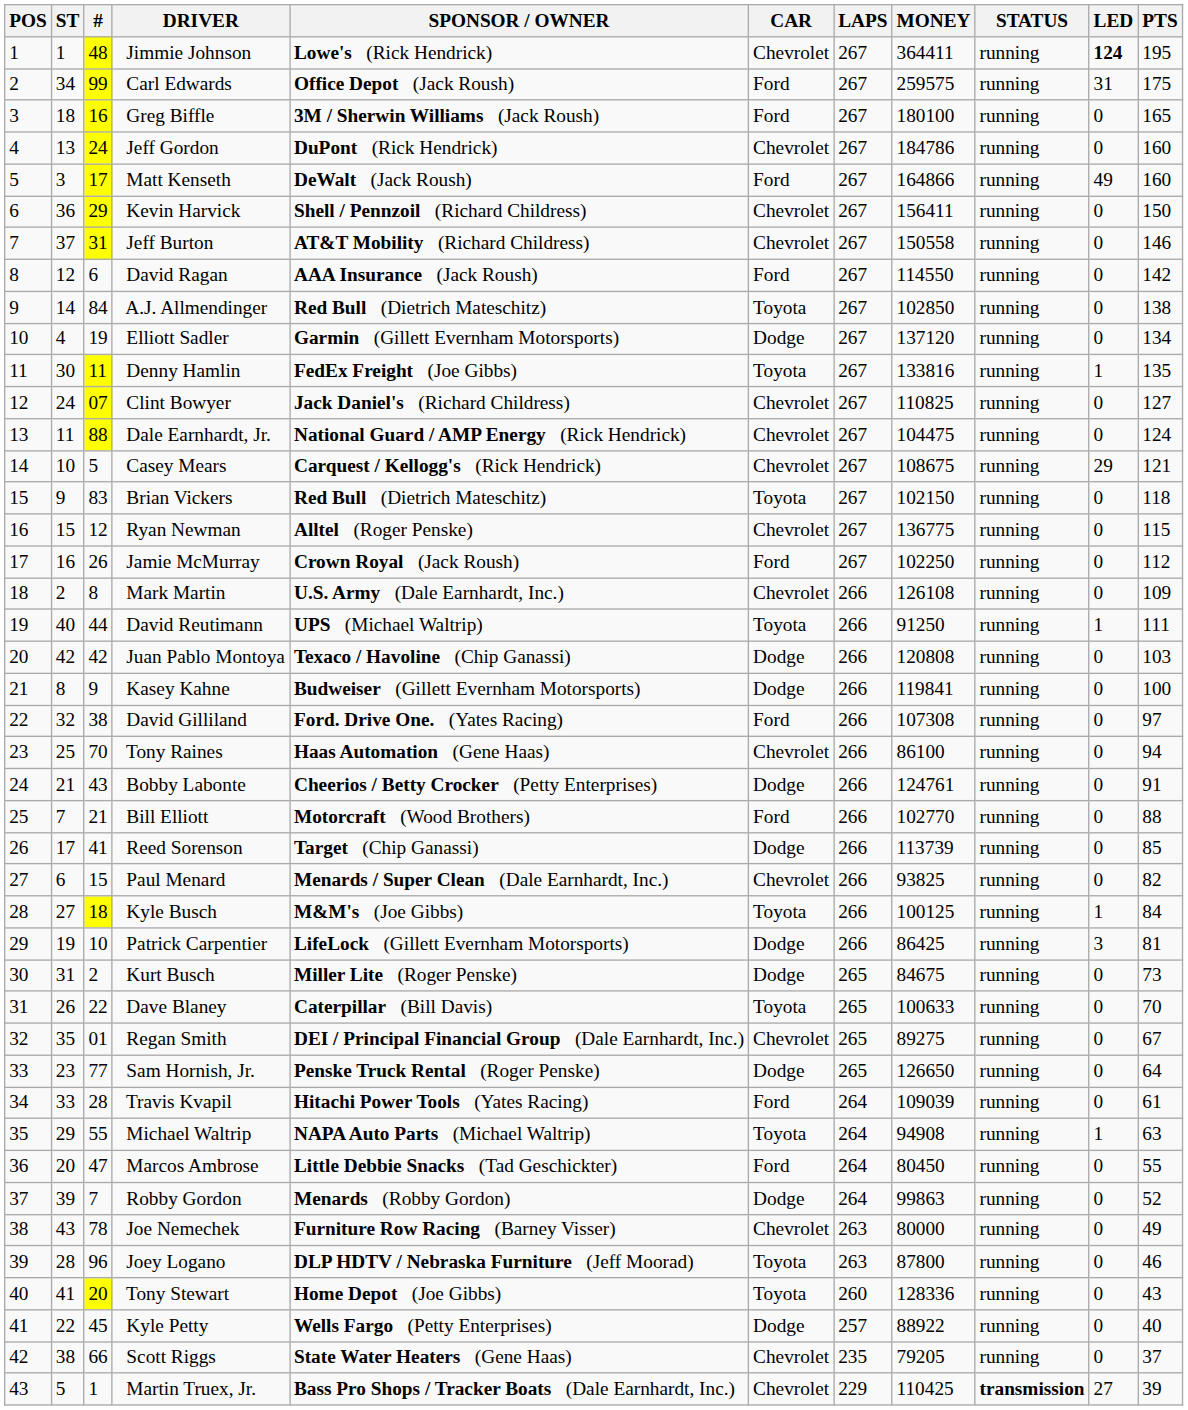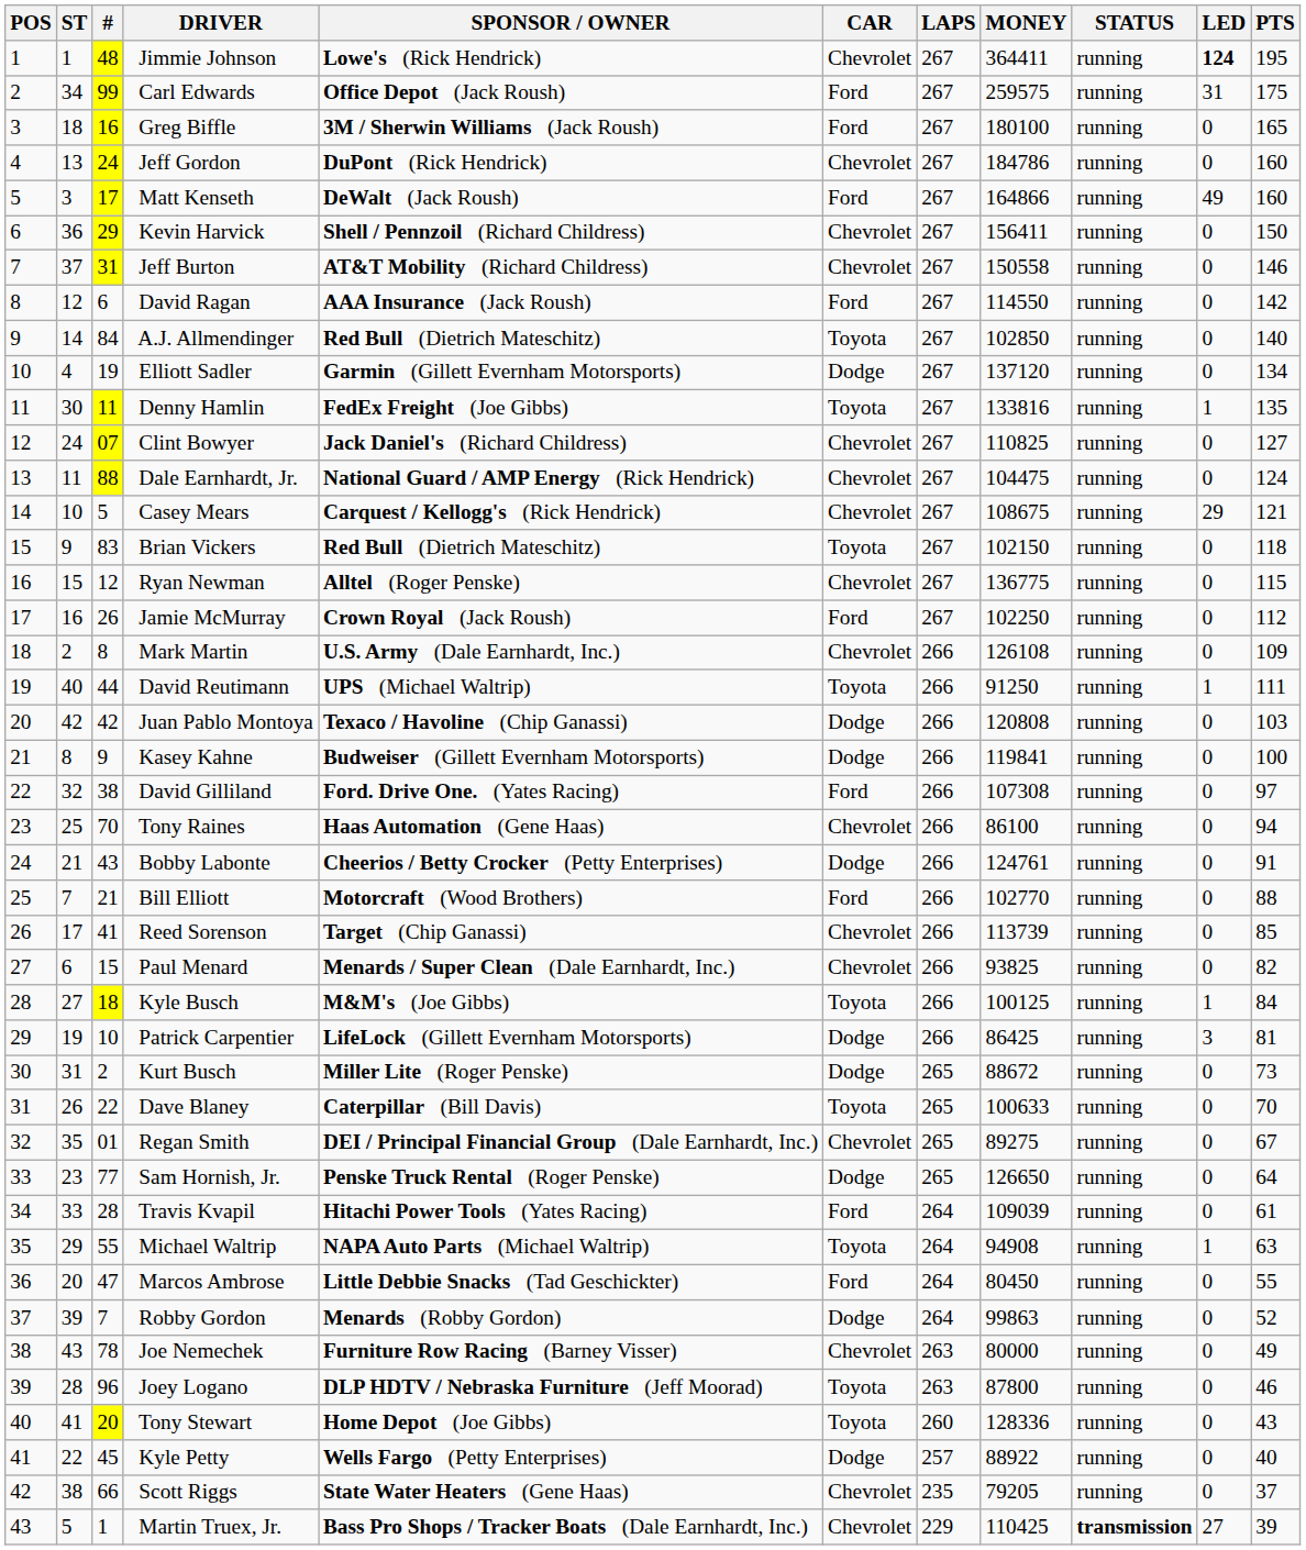 <table class="wikitable" style="font-size:90%;">
 <tr>
 <th>POS</th>
 <th>ST</th>
 <th>#</th>
 <th>DRIVER</th>
 <th>SPONSOR / OWNER</th>
 <th>CAR</th>
 <th>LAPS</th>
 <th>MONEY</th>
 <th>STATUS</th>
 <th>LED</th>
 <th>PTS</th>
 </tr>
 <tr>
 <td>1</td>
 <td>1</td>
 <td style="background:yellow;">48</td>
 <td>  Jimmie Johnson</td>
 <td><strong>Lowe's</strong>   (Rick Hendrick)</td>
 <td>Chevrolet</td>
 <td>267</td>
 <td>364411</td>
 <td>running</td>
 <td><strong>124</strong></td>
 <td>195</td>
 </tr>
 <tr>
 <td>2</td>
 <td>34</td>
 <td style="background:yellow;">99</td>
 <td>  Carl Edwards</td>
 <td><strong>Office Depot</strong>   (Jack Roush)</td>
 <td>Ford</td>
 <td>267</td>
 <td>259575</td>
 <td>running</td>
 <td>31</td>
 <td>175</td>
 </tr>
 <tr>
 <td>3</td>
 <td>18</td>
 <td style="background:yellow;">16</td>
 <td>  Greg Biffle</td>
 <td><strong>3M / Sherwin Williams</strong>   (Jack Roush)</td>
 <td>Ford</td>
 <td>267</td>
 <td>180100</td>
 <td>running</td>
 <td>0</td>
 <td>165</td>
 </tr>
 <tr>
 <td>4</td>
 <td>13</td>
 <td style="background:yellow;">24</td>
 <td>  Jeff Gordon</td>
 <td><strong>DuPont</strong>   (Rick Hendrick)</td>
 <td>Chevrolet</td>
 <td>267</td>
 <td>184786</td>
 <td>running</td>
 <td>0</td>
 <td>160</td>
 </tr>
 <tr>
 <td>5</td>
 <td>3</td>
 <td style="background:yellow;">17</td>
 <td>  Matt Kenseth</td>
 <td><strong>DeWalt</strong>   (Jack Roush)</td>
 <td>Ford</td>
 <td>267</td>
 <td>164866</td>
 <td>running</td>
 <td>49</td>
 <td>160</td>
 </tr>
 <tr>
 <td>6</td>
 <td>36</td>
 <td style="background:yellow;">29</td>
 <td>  Kevin Harvick</td>
 <td><strong>Shell / Pennzoil</strong>   (Richard Childress)</td>
 <td>Chevrolet</td>
 <td>267</td>
 <td>156411</td>
 <td>running</td>
 <td>0</td>
 <td>150</td>
 </tr>
 <tr>
 <td>7</td>
 <td>37</td>
 <td style="background:yellow;">31</td>
 <td>  Jeff Burton</td>
 <td><strong>AT&T Mobility</strong>   (Richard Childress)</td>
 <td>Chevrolet</td>
 <td>267</td>
 <td>150558</td>
 <td>running</td>
 <td>0</td>
 <td>146</td>
 </tr>
 <tr>
 <td>8</td>
 <td>12</td>
 <td>6</td>
 <td>  David Ragan</td>
 <td><strong>AAA Insurance</strong>   (Jack Roush)</td>
 <td>Ford</td>
 <td>267</td>
 <td>114550</td>
 <td>running</td>
 <td>0</td>
 <td>142</td>
 </tr>
 <tr>
 <td>9</td>
 <td>14</td>
 <td>84</td>
 <td>  A.J. Allmendinger</td>
 <td><strong>Red Bull</strong>   (Dietrich Mateschitz)</td>
 <td>Toyota</td>
 <td>267</td>
 <td>102850</td>
 <td>running</td>
 <td>0</td>
-<td>138</td>
+<td>140</td>
 </tr>
 <tr>
 <td>10</td>
 <td>4</td>
 <td>19</td>
 <td>  Elliott Sadler</td>
 <td><strong>Garmin</strong>   (Gillett Evernham Motorsports)</td>
 <td>Dodge</td>
 <td>267</td>
 <td>137120</td>
 <td>running</td>
 <td>0</td>
 <td>134</td>
 </tr>
 <tr>
 <td>11</td>
 <td>30</td>
 <td style="background:yellow;">11</td>
 <td>  Denny Hamlin</td>
 <td><strong>FedEx Freight</strong>   (Joe Gibbs)</td>
 <td>Toyota</td>
 <td>267</td>
 <td>133816</td>
 <td>running</td>
 <td>1</td>
 <td>135</td>
 </tr>
 <tr>
 <td>12</td>
 <td>24</td>
 <td style="background:yellow;">07</td>
 <td>  Clint Bowyer</td>
 <td><strong>Jack Daniel's</strong>   (Richard Childress)</td>
 <td>Chevrolet</td>
 <td>267</td>
 <td>110825</td>
 <td>running</td>
 <td>0</td>
 <td>127</td>
 </tr>
 <tr>
 <td>13</td>
 <td>11</td>
 <td style="background:yellow;">88</td>
 <td>  Dale Earnhardt, Jr.</td>
 <td><strong>National Guard / AMP Energy</strong>   (Rick Hendrick)</td>
 <td>Chevrolet</td>
 <td>267</td>
 <td>104475</td>
 <td>running</td>
 <td>0</td>
 <td>124</td>
 </tr>
 <tr>
 <td>14</td>
 <td>10</td>
 <td>5</td>
 <td>  Casey Mears</td>
 <td><strong>Carquest / Kellogg's</strong>   (Rick Hendrick)</td>
 <td>Chevrolet</td>
 <td>267</td>
 <td>108675</td>
 <td>running</td>
 <td>29</td>
 <td>121</td>
 </tr>
 <tr>
 <td>15</td>
 <td>9</td>
 <td>83</td>
 <td>  Brian Vickers</td>
 <td><strong>Red Bull</strong>   (Dietrich Mateschitz)</td>
 <td>Toyota</td>
 <td>267</td>
 <td>102150</td>
 <td>running</td>
 <td>0</td>
 <td>118</td>
 </tr>
 <tr>
 <td>16</td>
 <td>15</td>
 <td>12</td>
 <td>  Ryan Newman</td>
 <td><strong>Alltel</strong>   (Roger Penske)</td>
 <td>Chevrolet</td>
 <td>267</td>
 <td>136775</td>
 <td>running</td>
 <td>0</td>
 <td>115</td>
 </tr>
 <tr>
 <td>17</td>
 <td>16</td>
 <td>26</td>
 <td>  Jamie McMurray</td>
 <td><strong>Crown Royal</strong>   (Jack Roush)</td>
 <td>Ford</td>
 <td>267</td>
 <td>102250</td>
 <td>running</td>
 <td>0</td>
 <td>112</td>
 </tr>
 <tr>
 <td>18</td>
 <td>2</td>
 <td>8</td>
 <td>  Mark Martin</td>
 <td><strong>U.S. Army</strong>   (Dale Earnhardt, Inc.)</td>
 <td>Chevrolet</td>
 <td>266</td>
 <td>126108</td>
 <td>running</td>
 <td>0</td>
 <td>109</td>
 </tr>
 <tr>
 <td>19</td>
 <td>40</td>
 <td>44</td>
 <td>  David Reutimann</td>
 <td><strong>UPS</strong>   (Michael Waltrip)</td>
 <td>Toyota</td>
 <td>266</td>
 <td>91250</td>
 <td>running</td>
 <td>1</td>
 <td>111</td>
 </tr>
 <tr>
 <td>20</td>
 <td>42</td>
 <td>42</td>
 <td>  Juan Pablo Montoya</td>
 <td><strong>Texaco / Havoline</strong>   (Chip Ganassi)</td>
 <td>Dodge</td>
 <td>266</td>
 <td>120808</td>
 <td>running</td>
 <td>0</td>
 <td>103</td>
 </tr>
 <tr>
 <td>21</td>
 <td>8</td>
 <td>9</td>
 <td>  Kasey Kahne</td>
 <td><strong>Budweiser</strong>   (Gillett Evernham Motorsports)</td>
 <td>Dodge</td>
 <td>266</td>
 <td>119841</td>
 <td>running</td>
 <td>0</td>
 <td>100</td>
 </tr>
 <tr>
 <td>22</td>
 <td>32</td>
 <td>38</td>
 <td>  David Gilliland</td>
 <td><strong>Ford. Drive One.</strong>   (Yates Racing)</td>
 <td>Ford</td>
 <td>266</td>
 <td>107308</td>
 <td>running</td>
 <td>0</td>
 <td>97</td>
 </tr>
 <tr>
 <td>23</td>
 <td>25</td>
 <td>70</td>
 <td>  Tony Raines</td>
 <td><strong>Haas Automation</strong>   (Gene Haas)</td>
 <td>Chevrolet</td>
 <td>266</td>
 <td>86100</td>
 <td>running</td>
 <td>0</td>
 <td>94</td>
 </tr>
 <tr>
 <td>24</td>
 <td>21</td>
 <td>43</td>
 <td>  Bobby Labonte</td>
 <td><strong>Cheerios / Betty Crocker</strong>   (Petty Enterprises)</td>
 <td>Dodge</td>
 <td>266</td>
 <td>124761</td>
 <td>running</td>
 <td>0</td>
 <td>91</td>
 </tr>
 <tr>
 <td>25</td>
 <td>7</td>
 <td>21</td>
 <td>  Bill Elliott</td>
 <td><strong>Motorcraft</strong>   (Wood Brothers)</td>
 <td>Ford</td>
 <td>266</td>
 <td>102770</td>
 <td>running</td>
 <td>0</td>
 <td>88</td>
 </tr>
 <tr>
 <td>26</td>
 <td>17</td>
 <td>41</td>
 <td>  Reed Sorenson</td>
 <td><strong>Target</strong>   (Chip Ganassi)</td>
-<td>Dodge</td>
+<td>Chevrolet</td>
 <td>266</td>
 <td>113739</td>
 <td>running</td>
 <td>0</td>
 <td>85</td>
 </tr>
 <tr>
 <td>27</td>
 <td>6</td>
 <td>15</td>
 <td>  Paul Menard</td>
 <td><strong>Menards / Super Clean</strong>   (Dale Earnhardt, Inc.)</td>
 <td>Chevrolet</td>
 <td>266</td>
 <td>93825</td>
 <td>running</td>
 <td>0</td>
 <td>82</td>
 </tr>
 <tr>
 <td>28</td>
 <td>27</td>
 <td style="background:yellow;">18</td>
 <td>  Kyle Busch</td>
 <td><strong>M&M's</strong>   (Joe Gibbs)</td>
 <td>Toyota</td>
 <td>266</td>
 <td>100125</td>
 <td>running</td>
 <td>1</td>
 <td>84</td>
 </tr>
 <tr>
 <td>29</td>
 <td>19</td>
 <td>10</td>
 <td>  Patrick Carpentier</td>
 <td><strong>LifeLock</strong>   (Gillett Evernham Motorsports)</td>
 <td>Dodge</td>
 <td>266</td>
 <td>86425</td>
 <td>running</td>
 <td>3</td>
 <td>81</td>
 </tr>
 <tr>
 <td>30</td>
 <td>31</td>
 <td>2</td>
 <td>  Kurt Busch</td>
 <td><strong>Miller Lite</strong>   (Roger Penske)</td>
 <td>Dodge</td>
 <td>265</td>
-<td>84675</td>
+<td>88672</td>
 <td>running</td>
 <td>0</td>
 <td>73</td>
 </tr>
 <tr>
 <td>31</td>
 <td>26</td>
 <td>22</td>
 <td>  Dave Blaney</td>
 <td><strong>Caterpillar</strong>   (Bill Davis)</td>
 <td>Toyota</td>
 <td>265</td>
 <td>100633</td>
 <td>running</td>
 <td>0</td>
 <td>70</td>
 </tr>
 <tr>
 <td>32</td>
 <td>35</td>
 <td>01</td>
 <td>  Regan Smith</td>
 <td><strong>DEI / Principal Financial Group</strong>   (Dale Earnhardt, Inc.)</td>
 <td>Chevrolet</td>
 <td>265</td>
 <td>89275</td>
 <td>running</td>
 <td>0</td>
 <td>67</td>
 </tr>
 <tr>
 <td>33</td>
 <td>23</td>
 <td>77</td>
 <td>  Sam Hornish, Jr.</td>
 <td><strong>Penske Truck Rental</strong>   (Roger Penske)</td>
 <td>Dodge</td>
 <td>265</td>
 <td>126650</td>
 <td>running</td>
 <td>0</td>
 <td>64</td>
 </tr>
 <tr>
 <td>34</td>
 <td>33</td>
 <td>28</td>
 <td>  Travis Kvapil</td>
 <td><strong>Hitachi Power Tools</strong>   (Yates Racing)</td>
 <td>Ford</td>
 <td>264</td>
 <td>109039</td>
 <td>running</td>
 <td>0</td>
 <td>61</td>
 </tr>
 <tr>
 <td>35</td>
 <td>29</td>
 <td>55</td>
 <td>  Michael Waltrip</td>
 <td><strong>NAPA Auto Parts</strong>   (Michael Waltrip)</td>
 <td>Toyota</td>
 <td>264</td>
 <td>94908</td>
 <td>running</td>
 <td>1</td>
 <td>63</td>
 </tr>
 <tr>
 <td>36</td>
 <td>20</td>
 <td>47</td>
 <td>  Marcos Ambrose</td>
 <td><strong>Little Debbie Snacks</strong>   (Tad Geschickter)</td>
 <td>Ford</td>
 <td>264</td>
 <td>80450</td>
 <td>running</td>
 <td>0</td>
 <td>55</td>
 </tr>
 <tr>
 <td>37</td>
 <td>39</td>
 <td>7</td>
 <td>  Robby Gordon</td>
 <td><strong>Menards</strong>   (Robby Gordon)</td>
 <td>Dodge</td>
 <td>264</td>
 <td>99863</td>
 <td>running</td>
 <td>0</td>
 <td>52</td>
 </tr>
 <tr>
 <td>38</td>
 <td>43</td>
 <td>78</td>
 <td>  Joe Nemechek</td>
 <td><strong>Furniture Row Racing</strong>   (Barney Visser)</td>
 <td>Chevrolet</td>
 <td>263</td>
 <td>80000</td>
 <td>running</td>
 <td>0</td>
 <td>49</td>
 </tr>
 <tr>
 <td>39</td>
 <td>28</td>
 <td>96</td>
 <td>  Joey Logano</td>
 <td><strong>DLP HDTV / Nebraska Furniture</strong>   (Jeff Moorad)</td>
 <td>Toyota</td>
 <td>263</td>
 <td>87800</td>
 <td>running</td>
 <td>0</td>
 <td>46</td>
 </tr>
 <tr>
 <td>40</td>
 <td>41</td>
 <td style="background:yellow;">20</td>
 <td>  Tony Stewart</td>
 <td><strong>Home Depot</strong>   (Joe Gibbs)</td>
 <td>Toyota</td>
 <td>260</td>
 <td>128336</td>
 <td>running</td>
 <td>0</td>
 <td>43</td>
 </tr>
 <tr>
 <td>41</td>
 <td>22</td>
 <td>45</td>
 <td>  Kyle Petty</td>
 <td><strong>Wells Fargo</strong>   (Petty Enterprises)</td>
 <td>Dodge</td>
 <td>257</td>
 <td>88922</td>
 <td>running</td>
 <td>0</td>
 <td>40</td>
 </tr>
 <tr>
 <td>42</td>
 <td>38</td>
 <td>66</td>
 <td>  Scott Riggs</td>
 <td><strong>State Water Heaters</strong>   (Gene Haas)</td>
 <td>Chevrolet</td>
 <td>235</td>
 <td>79205</td>
 <td>running</td>
 <td>0</td>
 <td>37</td>
 </tr>
 <tr>
 <td>43</td>
 <td>5</td>
 <td>1</td>
 <td>  Martin Truex, Jr.</td>
 <td><strong>Bass Pro Shops / Tracker Boats</strong>   (Dale Earnhardt, Inc.)</td>
 <td>Chevrolet</td>
 <td>229</td>
 <td>110425</td>
 <td><strong>transmission</strong></td>
 <td>27</td>
 <td>39</td>
 </tr>
 </table>
